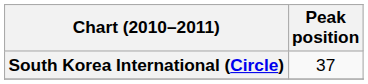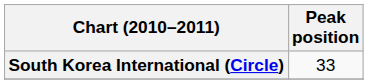 <table class="wikitable sortable plainrowheaders" style="text-align:center">
 <tr>
 <th scope="col">Chart (2010–2011)</th>
 <th scope="col">Peak<br>position</th>
 </tr>
 <tr>
 <th scope="row">South Korea International (<a href='#'>Circle</a>)</th>
-<td align="center">37</td>
+<td align="center">33</td>
 </tr>
 <tr>
 </tr>
 <tr>
 </tr>
 <tr>
 </tr>
 </table>
